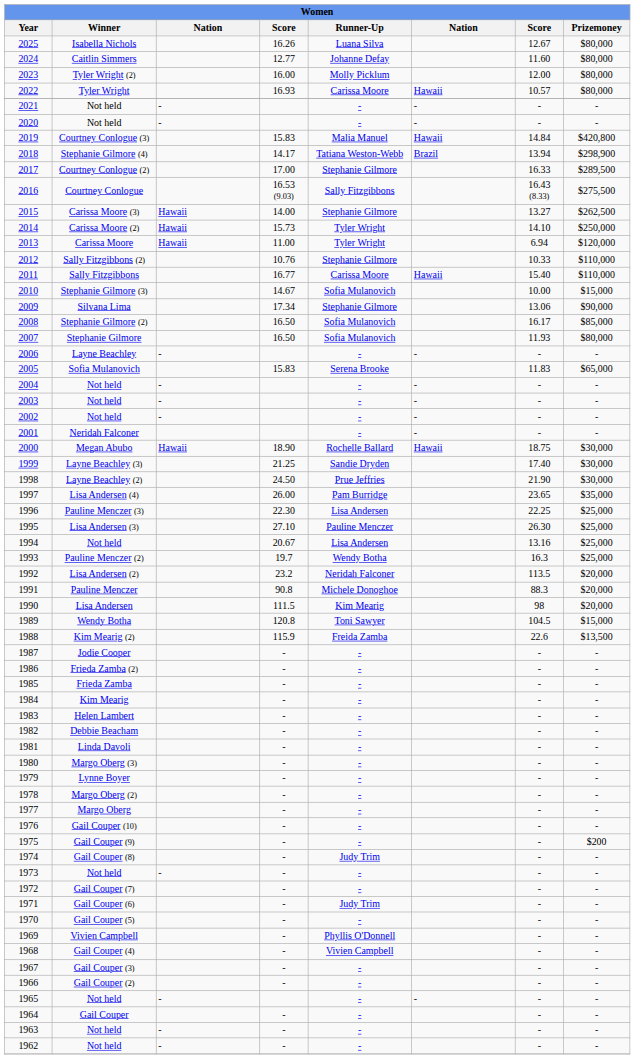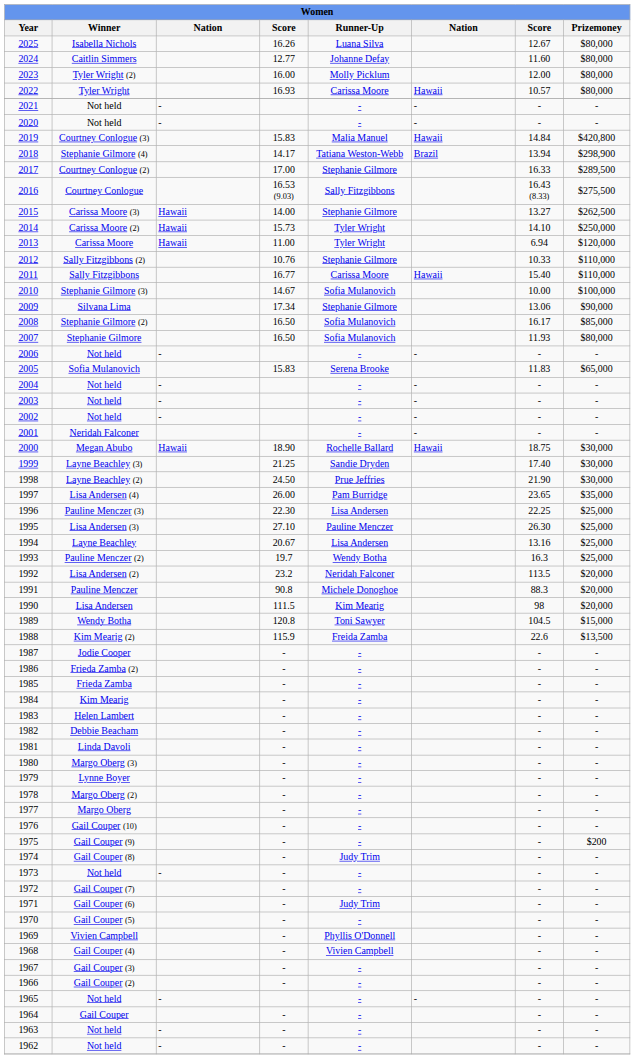 <table class="wikitable" border="1">
 <tr>
 <td colspan="8"  style="text-align:center; background:#6495ed;"><strong>Women</strong></td>
 </tr>
 <tr>
 <th width=70>Year</th>
 <th width=160>Winner</th>
 <th width=160>Nation</th>
 <th width=70>Score</th>
 <th width=160>Runner-Up</th>
 <th width=160>Nation</th>
 <th width=70>Score</th>
 <th width=100>Prizemoney</th>
 </tr>
 <tr>
 <td align=center><a href='#'>2025</a></td>
 <td align=center><a href='#'>Isabella Nichols</a></td>
 <td></td>
 <td align=center>16.26</td>
 <td align=center><a href='#'>Luana Silva</a></td>
 <td></td>
 <td align=center>12.67</td>
 <td align=center>$80,000</td>
 </tr>
 <tr>
 <td align=center><a href='#'>2024</a></td>
 <td align=center><a href='#'>Caitlin Simmers</a></td>
 <td></td>
 <td align=center>12.77</td>
 <td align=center><a href='#'>Johanne Defay</a></td>
 <td></td>
 <td align=center>11.60</td>
 <td align=center>$80,000</td>
 </tr>
 <tr>
 <td align=center><a href='#'>2023</a></td>
 <td align=center><a href='#'>Tyler Wright</a> <small>(2)</small></td>
 <td></td>
 <td align=center>16.00</td>
 <td align=center><a href='#'>Molly Picklum</a></td>
 <td></td>
 <td align=center>12.00</td>
 <td align=center>$80,000</td>
 </tr>
 <tr>
 <td align=center><a href='#'>2022</a></td>
 <td align=center><a href='#'>Tyler Wright</a></td>
 <td></td>
 <td align=center>16.93</td>
 <td align=center><a href='#'>Carissa Moore</a></td>
 <td> <a href='#'>Hawaii</a></td>
 <td align=center>10.57</td>
 <td align=center>$80,000</td>
 </tr>
 <tr>
 </tr>
 <tr>
 <td align=center><a href='#'>2021</a></td>
 <td align=center>Not held</td>
 <td>-</td>
 <td align=center></td>
 <td align=center><a href='#'>-</a></td>
 <td>-</td>
 <td align=center>-</td>
 <td align=center>-</td>
 </tr>
 <tr>
 <td align=center><a href='#'>2020</a></td>
 <td align=center>Not held</td>
 <td>-</td>
 <td align=center></td>
 <td align=center><a href='#'>-</a></td>
 <td>-</td>
 <td align=center>-</td>
 <td align=center>-</td>
 </tr>
 <tr>
 <td align=center><a href='#'>2019</a></td>
 <td align=center><a href='#'>Courtney Conlogue</a> <small>(3)</small></td>
 <td></td>
 <td align=center>15.83</td>
 <td align=center><a href='#'>Malia Manuel</a></td>
 <td> <a href='#'>Hawaii</a></td>
 <td align=center>14.84</td>
 <td align=center>$420,800</td>
 </tr>
 <tr>
 <td align=center><a href='#'>2018</a></td>
 <td align=center><a href='#'>Stephanie Gilmore</a> <small>(4)</small></td>
 <td></td>
 <td align=center>14.17</td>
 <td align=center><a href='#'>Tatiana Weston-Webb</a></td>
 <td> <a href='#'>Brazil</a></td>
 <td align=center>13.94</td>
 <td align=center>$298,900</td>
 </tr>
 <tr>
 <td align=center><a href='#'>2017</a></td>
 <td align=center><a href='#'>Courtney Conlogue</a> <small>(2)</small></td>
 <td></td>
 <td align=center>17.00</td>
 <td align=center><a href='#'>Stephanie Gilmore</a></td>
 <td></td>
 <td align=center>16.33</td>
 <td align=center>$289,500</td>
 </tr>
 <tr>
 <td align=center><a href='#'>2016</a></td>
 <td align=center><a href='#'>Courtney Conlogue</a></td>
 <td></td>
 <td align=center>16.53 <small> (9.03) </small></td>
 <td align=center><a href='#'>Sally Fitzgibbons</a></td>
 <td></td>
 <td align=center>16.43 <small> (8.33) </small></td>
 <td align=center>$275,500</td>
 </tr>
 <tr>
 <td align=center><a href='#'>2015</a></td>
 <td align=center><a href='#'>Carissa Moore</a> <small>(3)</small></td>
 <td> <a href='#'>Hawaii</a></td>
 <td align=center>14.00</td>
 <td align=center><a href='#'>Stephanie Gilmore</a></td>
 <td></td>
 <td align=center>13.27</td>
 <td align=center>$262,500</td>
 </tr>
 <tr>
 <td align=center><a href='#'>2014</a></td>
 <td align=center><a href='#'>Carissa Moore</a> <small>(2)</small></td>
 <td> <a href='#'>Hawaii</a></td>
 <td align=center>15.73</td>
 <td align=center><a href='#'>Tyler Wright</a></td>
 <td></td>
 <td align=center>14.10</td>
 <td align=center>$250,000</td>
 </tr>
 <tr>
 <td align=center><a href='#'>2013</a></td>
 <td align=center><a href='#'>Carissa Moore</a></td>
 <td> <a href='#'>Hawaii</a></td>
 <td align=center>11.00</td>
 <td align=center><a href='#'>Tyler Wright</a></td>
 <td></td>
 <td align=center>6.94</td>
 <td align=center>$120,000</td>
 </tr>
 <tr>
 <td align=center><a href='#'>2012</a></td>
 <td align=center><a href='#'>Sally Fitzgibbons</a> <small>(2)</small></td>
 <td></td>
 <td align=center>10.76</td>
 <td align=center><a href='#'>Stephanie Gilmore</a></td>
 <td></td>
 <td align=center>10.33</td>
 <td align=center>$110,000</td>
 </tr>
 <tr>
 <td align=center><a href='#'>2011</a></td>
 <td align=center><a href='#'>Sally Fitzgibbons</a></td>
 <td></td>
 <td align=center>16.77</td>
 <td align=center><a href='#'>Carissa Moore</a></td>
 <td> <a href='#'>Hawaii</a></td>
 <td align=center>15.40</td>
 <td align=center>$110,000</td>
 </tr>
 <tr>
 <td align=center><a href='#'>2010</a></td>
 <td align=center><a href='#'>Stephanie Gilmore</a> <small>(3)</small></td>
 <td></td>
 <td align=center>14.67</td>
 <td align=center><a href='#'>Sofia Mulanovich</a></td>
 <td></td>
 <td align=center>10.00</td>
-<td align=center>$15,000</td>
+<td align=center>$100,000</td>
 </tr>
 <tr>
 <td align=center><a href='#'>2009</a></td>
 <td align=center><a href='#'>Silvana Lima</a></td>
 <td></td>
 <td align=center>17.34</td>
 <td align=center><a href='#'>Stephanie Gilmore</a></td>
 <td></td>
 <td align=center>13.06</td>
 <td align=center>$90,000</td>
 </tr>
 <tr>
 <td align=center><a href='#'>2008</a></td>
 <td align=center><a href='#'>Stephanie Gilmore</a> <small>(2)</small></td>
 <td></td>
 <td align=center>16.50</td>
 <td align=center><a href='#'>Sofia Mulanovich</a></td>
 <td></td>
 <td align=center>16.17</td>
 <td align=center>$85,000</td>
 </tr>
 <tr>
 <td align=center><a href='#'>2007</a></td>
 <td align=center><a href='#'>Stephanie Gilmore</a></td>
 <td></td>
 <td align=center>16.50</td>
 <td align=center><a href='#'>Sofia Mulanovich</a></td>
 <td></td>
 <td align=center>11.93</td>
 <td align=center>$80,000</td>
 </tr>
 <tr>
 <td align=center><a href='#'>2006</a></td>
-<td align=center><a href='#'>Layne Beachley</a></td>
+<td align=center><a href='#'>Not held</a></td>
 <td>-</td>
 <td align=center></td>
 <td align=center><a href='#'>-</a></td>
 <td>-</td>
 <td align=center>-</td>
 <td align=center>-</td>
 </tr>
 <tr>
 <td align=center><a href='#'>2005</a></td>
 <td align=center><a href='#'>Sofia Mulanovich</a></td>
 <td></td>
 <td align=center>15.83</td>
 <td align=center><a href='#'>Serena Brooke</a></td>
 <td></td>
 <td align=center>11.83</td>
 <td align=center>$65,000</td>
 </tr>
 <tr>
 <td align=center><a href='#'>2004</a></td>
 <td align=center><a href='#'>Not held</a></td>
 <td>-</td>
 <td align=center></td>
 <td align=center><a href='#'>-</a></td>
 <td>-</td>
 <td align=center>-</td>
 <td align=center>-</td>
 </tr>
 <tr>
 <td align=center><a href='#'>2003</a></td>
 <td align=center><a href='#'>Not held</a></td>
 <td>-</td>
 <td align=center></td>
 <td align=center><a href='#'>-</a></td>
 <td>-</td>
 <td align=center>-</td>
 <td align=center>-</td>
 </tr>
 <tr>
 <td align=center><a href='#'>2002</a></td>
 <td align=center><a href='#'>Not held</a></td>
 <td>-</td>
 <td align=center></td>
 <td align=center><a href='#'>-</a></td>
 <td>-</td>
 <td align=center>-</td>
 <td align=center>-</td>
 </tr>
 <tr>
 <td align=center><a href='#'>2001</a></td>
 <td align=center><a href='#'>Neridah Falconer</a></td>
 <td></td>
 <td align=center></td>
 <td align=center><a href='#'>-</a></td>
 <td>-</td>
 <td align=center>-</td>
 <td align=center>-</td>
 </tr>
 <tr>
 <td align=center><a href='#'>2000</a></td>
 <td align=center><a href='#'>Megan Abubo</a></td>
 <td> <a href='#'>Hawaii</a></td>
 <td align=center>18.90</td>
 <td align=center><a href='#'>Rochelle Ballard</a></td>
 <td> <a href='#'>Hawaii</a></td>
 <td align=center>18.75</td>
 <td align=center>$30,000</td>
 </tr>
 <tr>
 <td align=center><a href='#'>1999</a></td>
 <td align=center><a href='#'>Layne Beachley</a> <small>(3)</small></td>
 <td></td>
 <td align=center>21.25</td>
 <td align=center><a href='#'>Sandie Dryden</a></td>
 <td></td>
 <td align=center>17.40</td>
 <td align=center>$30,000</td>
 </tr>
 <tr>
 <td align=center>1998</td>
 <td align=center><a href='#'>Layne Beachley</a> <small>(2)</small></td>
 <td></td>
 <td align=center>24.50</td>
 <td align=center><a href='#'>Prue Jeffries</a></td>
 <td></td>
 <td align=center>21.90</td>
 <td align=center>$30,000</td>
 </tr>
 <tr>
 <td align=center>1997</td>
 <td align=center><a href='#'>Lisa Andersen</a> <small>(4)</small></td>
 <td></td>
 <td align=center>26.00</td>
 <td align=center><a href='#'>Pam Burridge</a></td>
 <td></td>
 <td align=center>23.65</td>
 <td align=center>$35,000</td>
 </tr>
 <tr>
 <td align=center>1996</td>
 <td align=center><a href='#'>Pauline Menczer</a> <small>(3)</small></td>
 <td></td>
 <td align=center>22.30</td>
 <td align=center><a href='#'>Lisa Andersen</a></td>
 <td></td>
 <td align=center>22.25</td>
 <td align=center>$25,000</td>
 </tr>
 <tr>
 <td align=center>1995</td>
 <td align=center><a href='#'>Lisa Andersen</a> <small>(3)</small></td>
 <td></td>
 <td align=center>27.10</td>
 <td align=center><a href='#'>Pauline Menczer</a></td>
 <td></td>
 <td align=center>26.30</td>
 <td align=center>$25,000</td>
 </tr>
 <tr>
 <td align=center>1994</td>
-<td align=center><a href='#'>Not held</a></td>
+<td align=center><a href='#'>Layne Beachley</a></td>
 <td></td>
 <td align=center>20.67</td>
 <td align=center><a href='#'>Lisa Andersen</a></td>
 <td></td>
 <td align=center>13.16</td>
 <td align=center>$25,000</td>
 </tr>
 <tr>
 <td align=center>1993</td>
 <td align=center><a href='#'>Pauline Menczer</a> <small>(2)</small></td>
 <td></td>
 <td align=center>19.7</td>
 <td align=center><a href='#'>Wendy Botha</a></td>
 <td></td>
 <td align=center>16.3</td>
 <td align=center>$25,000</td>
 </tr>
 <tr>
 <td align=center>1992</td>
 <td align=center><a href='#'>Lisa Andersen</a> <small>(2)</small></td>
 <td></td>
 <td align=center>23.2</td>
 <td align=center><a href='#'>Neridah Falconer</a></td>
 <td></td>
 <td align=center>113.5</td>
 <td align=center>$20,000</td>
 </tr>
 <tr>
 <td align=center>1991</td>
 <td align=center><a href='#'>Pauline Menczer</a></td>
 <td></td>
 <td align=center>90.8</td>
 <td align=center><a href='#'>Michele Donoghoe</a></td>
 <td></td>
 <td align=center>88.3</td>
 <td align=center>$20,000</td>
 </tr>
 <tr>
 <td align=center>1990</td>
 <td align=center><a href='#'>Lisa Andersen</a></td>
 <td></td>
 <td align=center>111.5</td>
 <td align=center><a href='#'>Kim Mearig</a></td>
 <td></td>
 <td align=center>98</td>
 <td align=center>$20,000</td>
 </tr>
 <tr>
 <td align=center>1989</td>
 <td align=center><a href='#'>Wendy Botha</a></td>
 <td></td>
 <td align=center>120.8</td>
 <td align=center><a href='#'>Toni Sawyer</a></td>
 <td></td>
 <td align=center>104.5</td>
 <td align=center>$15,000</td>
 </tr>
 <tr>
 <td align=center>1988</td>
 <td align=center><a href='#'>Kim Mearig</a> <small>(2)</small></td>
 <td></td>
 <td align=center>115.9</td>
 <td align=center><a href='#'>Freida Zamba</a></td>
 <td></td>
 <td align=center>22.6</td>
 <td align=center>$13,500</td>
 </tr>
 <tr>
 <td align=center>1987</td>
 <td align=center><a href='#'>Jodie Cooper</a></td>
 <td></td>
 <td align=center>-</td>
 <td align=center><a href='#'>-</a></td>
 <td></td>
 <td align=center>-</td>
 <td align=center>-</td>
 </tr>
 <tr>
 <td align=center>1986</td>
 <td align=center><a href='#'>Frieda Zamba</a> <small>(2)</small></td>
 <td></td>
 <td align=center>-</td>
 <td align=center><a href='#'>-</a></td>
 <td></td>
 <td align=center>-</td>
 <td align=center>-</td>
 </tr>
 <tr>
 <td align=center>1985</td>
 <td align=center><a href='#'>Frieda Zamba</a></td>
 <td></td>
 <td align=center>-</td>
 <td align=center><a href='#'>-</a></td>
 <td></td>
 <td align=center>-</td>
 <td align=center>-</td>
 </tr>
 <tr>
 <td align=center>1984</td>
 <td align=center><a href='#'>Kim Mearig</a></td>
 <td></td>
 <td align=center>-</td>
 <td align=center><a href='#'>-</a></td>
 <td></td>
 <td align=center>-</td>
 <td align=center>-</td>
 </tr>
 <tr>
 <td align=center>1983</td>
 <td align=center><a href='#'>Helen Lambert</a></td>
 <td></td>
 <td align=center>-</td>
 <td align=center><a href='#'>-</a></td>
 <td></td>
 <td align=center>-</td>
 <td align=center>-</td>
 </tr>
 <tr>
 <td align=center>1982</td>
 <td align=center><a href='#'>Debbie Beacham</a></td>
 <td></td>
 <td align=center>-</td>
 <td align=center><a href='#'>-</a></td>
 <td></td>
 <td align=center>-</td>
 <td align=center>-</td>
 </tr>
 <tr>
 <td align=center>1981</td>
 <td align=center><a href='#'>Linda Davoli</a></td>
 <td></td>
 <td align=center>-</td>
 <td align=center><a href='#'>-</a></td>
 <td></td>
 <td align=center>-</td>
 <td align=center>-</td>
 </tr>
 <tr>
 <td align=center>1980</td>
 <td align=center><a href='#'>Margo Oberg</a> <small>(3)</small></td>
 <td></td>
 <td align=center>-</td>
 <td align=center><a href='#'>-</a></td>
 <td></td>
 <td align=center>-</td>
 <td align=center>-</td>
 </tr>
 <tr>
 <td align=center>1979</td>
 <td align=center><a href='#'>Lynne Boyer</a></td>
 <td></td>
 <td align=center>-</td>
 <td align=center><a href='#'>-</a></td>
 <td></td>
 <td align=center>-</td>
 <td align=center>-</td>
 </tr>
 <tr>
 <td align=center>1978</td>
 <td align=center><a href='#'>Margo Oberg</a> <small>(2)</small></td>
 <td></td>
 <td align=center>-</td>
 <td align=center><a href='#'>-</a></td>
 <td></td>
 <td align=center>-</td>
 <td align=center>-</td>
 </tr>
 <tr>
 <td align=center>1977</td>
 <td align=center><a href='#'>Margo Oberg</a></td>
 <td></td>
 <td align=center>-</td>
 <td align=center><a href='#'>-</a></td>
 <td></td>
 <td align=center>-</td>
 <td align=center>-</td>
 </tr>
 <tr>
 <td align=center>1976</td>
 <td align=center><a href='#'>Gail Couper</a> <small>(10)</small></td>
 <td></td>
 <td align=center>-</td>
 <td align=center><a href='#'>-</a></td>
 <td></td>
 <td align=center>-</td>
 <td align=center>-</td>
 </tr>
 <tr>
 <td align=center>1975</td>
 <td align=center><a href='#'>Gail Couper</a> <small>(9)</small></td>
 <td></td>
 <td align=center>-</td>
 <td align=center><a href='#'>-</a></td>
 <td></td>
 <td align=center>-</td>
 <td align=center>$200</td>
 </tr>
 <tr>
 <td align=center>1974</td>
 <td align=center><a href='#'>Gail Couper</a> <small>(8)</small></td>
 <td></td>
 <td align=center>-</td>
 <td align=center><a href='#'>Judy Trim</a></td>
 <td></td>
 <td align=center>-</td>
 <td align=center>-</td>
 </tr>
 <tr>
 <td align=center>1973</td>
 <td align=center><a href='#'>Not held</a></td>
 <td>-</td>
 <td align=center>-</td>
 <td align=center><a href='#'>-</a></td>
 <td></td>
 <td align=center>-</td>
 <td align=center>-</td>
 </tr>
 <tr>
 <td align=center>1972</td>
 <td align=center><a href='#'>Gail Couper</a> <small>(7)</small></td>
 <td></td>
 <td align=center>-</td>
 <td align=center><a href='#'>-</a></td>
 <td></td>
 <td align=center>-</td>
 <td align=center>-</td>
 </tr>
 <tr>
 <td align=center>1971</td>
 <td align=center><a href='#'>Gail Couper</a> <small>(6)</small></td>
 <td></td>
 <td align=center>-</td>
 <td align=center><a href='#'>Judy Trim</a></td>
 <td></td>
 <td align=center>-</td>
 <td align=center>-</td>
 </tr>
 <tr>
 <td align=center>1970</td>
 <td align=center><a href='#'>Gail Couper</a> <small>(5)</small></td>
 <td></td>
 <td align=center>-</td>
 <td align=center><a href='#'>-</a></td>
 <td></td>
 <td align=center>-</td>
 <td align=center>-</td>
 </tr>
 <tr>
 <td align=center>1969</td>
 <td align=center><a href='#'>Vivien Campbell</a></td>
 <td></td>
 <td align=center>-</td>
 <td align=center><a href='#'>Phyllis O'Donnell</a></td>
 <td></td>
 <td align=center>-</td>
 <td align=center>-</td>
 </tr>
 <tr>
 <td align=center>1968</td>
 <td align=center><a href='#'>Gail Couper</a> <small>(4)</small></td>
 <td></td>
 <td align=center>-</td>
 <td align=center><a href='#'>Vivien Campbell</a></td>
 <td></td>
 <td align=center>-</td>
 <td align=center>-</td>
 </tr>
 <tr>
 <td align=center>1967</td>
 <td align=center><a href='#'>Gail Couper</a> <small>(3)</small></td>
 <td></td>
 <td align=center>-</td>
 <td align=center><a href='#'>-</a></td>
 <td></td>
 <td align=center>-</td>
 <td align=center>-</td>
 </tr>
 <tr>
 <td align=center>1966</td>
 <td align=center><a href='#'>Gail Couper</a> <small>(2)</small></td>
 <td></td>
 <td align=center>-</td>
 <td align=center><a href='#'>-</a></td>
 <td></td>
 <td align=center>-</td>
 <td align=center>-</td>
 </tr>
 <tr>
 <td align=center>1965</td>
 <td align=center><a href='#'>Not held</a></td>
 <td>-</td>
 <td align=center></td>
 <td align=center><a href='#'>-</a></td>
 <td>-</td>
 <td align=center>-</td>
 <td align=center>-</td>
 </tr>
 <tr>
 <td align=center>1964</td>
 <td align=center><a href='#'>Gail Couper</a></td>
 <td></td>
 <td align=center>-</td>
 <td align=center><a href='#'>-</a></td>
 <td></td>
 <td align=center>-</td>
 <td align=center>-</td>
 </tr>
 <tr>
 <td align=center>1963</td>
 <td align=center><a href='#'>Not held</a></td>
 <td>-</td>
 <td align=center>-</td>
 <td align=center><a href='#'>-</a></td>
 <td></td>
 <td align=center>-</td>
 <td align=center>-</td>
 </tr>
 <tr>
 <td align=center>1962</td>
 <td align=center><a href='#'>Not held</a></td>
 <td>-</td>
 <td align=center>-</td>
 <td align=center><a href='#'>-</a></td>
 <td></td>
 <td align=center>-</td>
 <td align=center>-</td>
 </tr>
 <tr>
 </tr>
 </table>
